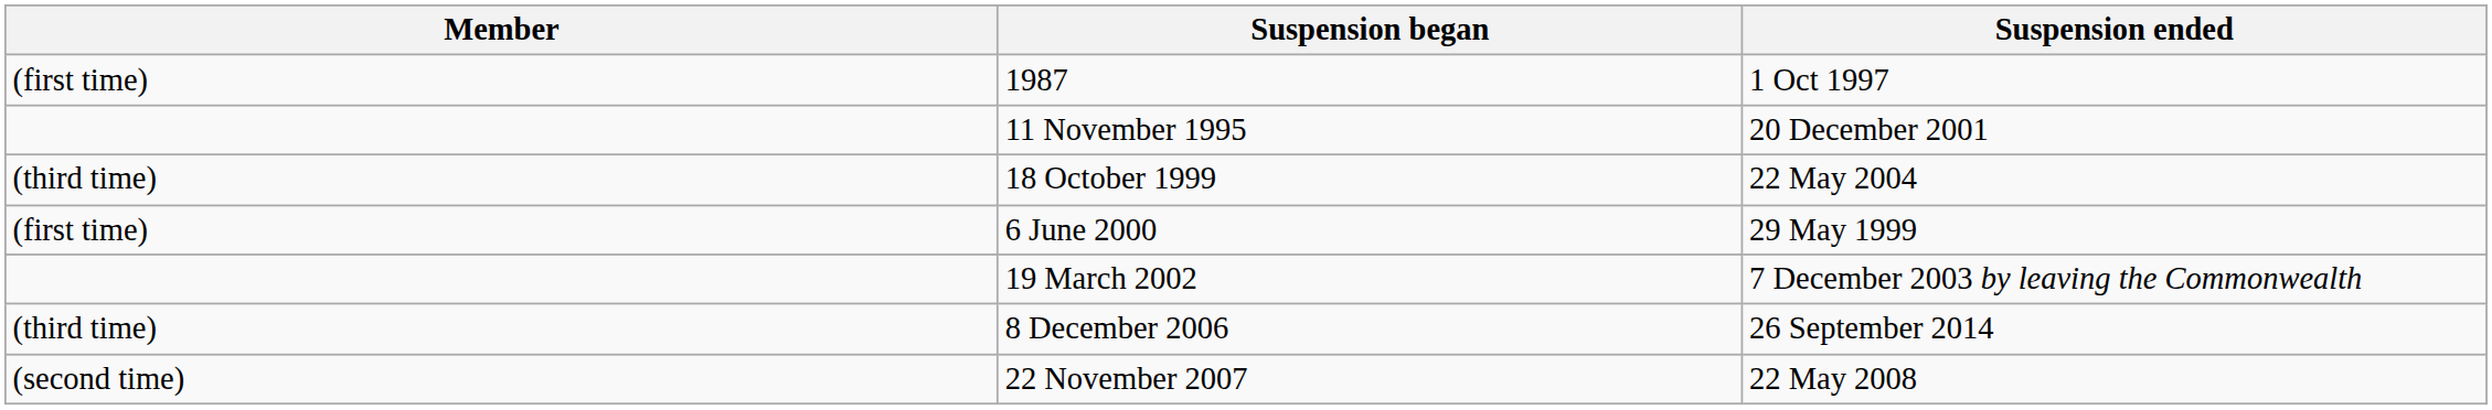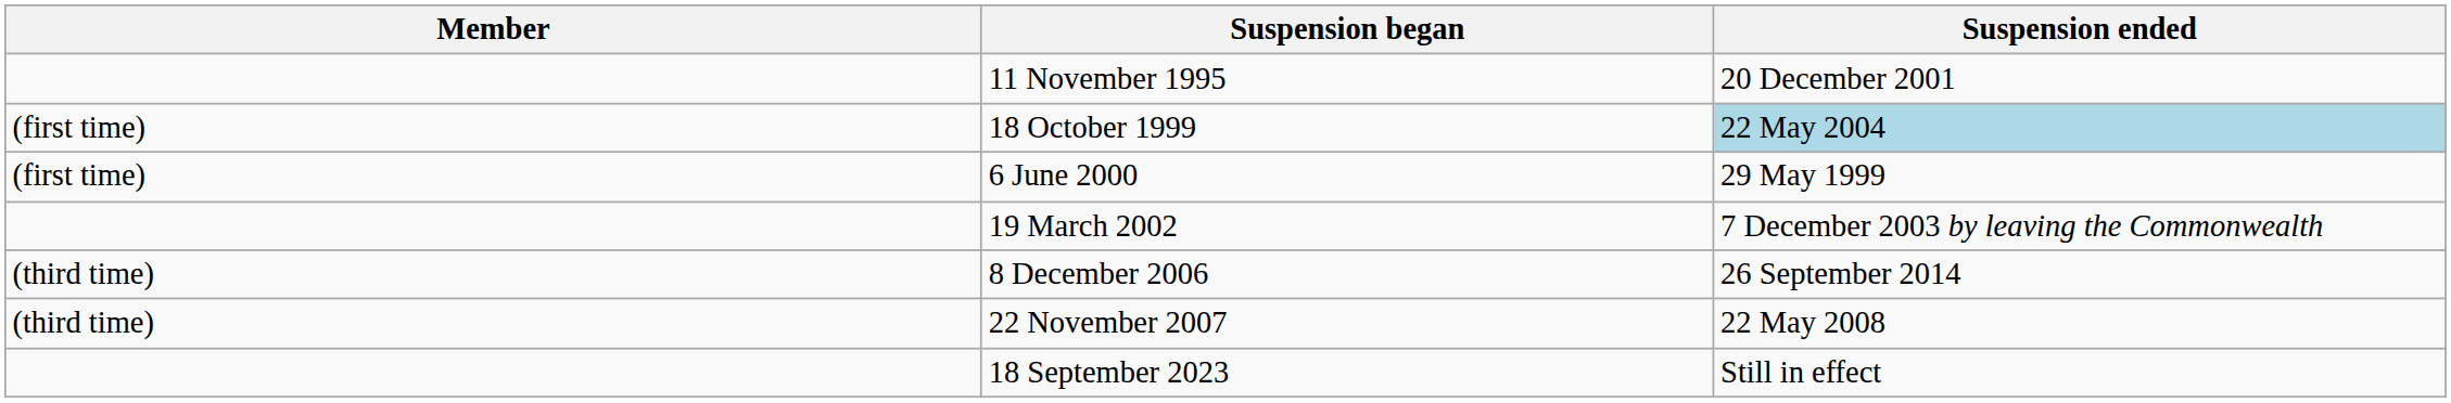 <table class="wikitable" width="100%">
 <tr>
 <th width=40%>Member</th>
 <th width=30%>Suspension began</th>
 <th width=30%>Suspension ended</th>
 </tr>
 <tr>
-<td> (first time)</td>
-<td>1987</td>
-<td>1 Oct 1997</td>
-</tr>
-<tr>
 <td></td>
 <td>11 November 1995</td>
 <td>20 December 2001</td>
 </tr>
 <tr>
-<td> (third time)</td>
+<td> (first time)</td>
 <td>18 October 1999</td>
-<td>22 May 2004</td>
+<td style="background: lightblue;">22 May 2004</td>
 </tr>
 <tr>
 <td> (first time)</td>
 <td>6 June 2000</td>
 <td>29 May 1999</td>
 </tr>
 <tr>
 <td></td>
 <td>19 March 2002</td>
 <td>7 December 2003 <em>by leaving the Commonwealth</em></td>
 </tr>
 <tr>
 <td> (third time)</td>
 <td>8 December 2006</td>
 <td>26 September 2014 </td>
 </tr>
 <tr>
-<td> (second time)</td>
+<td> (third time)</td>
 <td>22 November 2007</td>
 <td>22 May 2008</td>
 </tr>
+<tr>
+<td></td>
+<td>18 September 2023</td>
+<td>Still in effect</td>
+</tr>
 </table>
